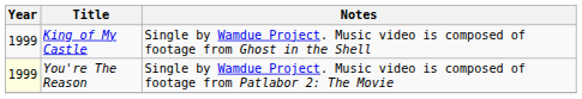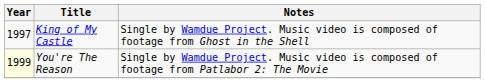 <table class="wikitable">
 <tr>
 <th>Year</th>
 <th>Title</th>
 <th>Notes</th>
 </tr>
 <tr>
-<td>1999</td>
+<td>1997</td>
 <td><em><a href='#'>King of My Castle</a></em></td>
 <td>Single by <a href='#'>Wamdue Project</a>.  Music video is composed of footage from <em>Ghost in the Shell</em></td>
 </tr>
 <tr>
 <td style="background: lightyellow;">1999</td>
 <td><em>You're The Reason</em></td>
 <td>Single by <a href='#'>Wamdue Project</a>.  Music video is composed of footage from <em>Patlabor 2: The Movie</em></td>
 </tr>
 <tr>
 </tr>
 </table>
